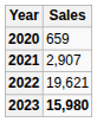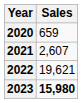 <table class="wikitable">
 <tr>
 <th>Year</th>
 <th>Sales</th>
 </tr>
 <tr>
 <th>2020</th>
 <td>659</td>
 </tr>
 <tr>
 <th>2021</th>
-<td>2,907</td>
+<td>2,607</td>
 </tr>
 <tr>
 <th>2022</th>
 <td>19,621</td>
 </tr>
 <tr>
 <th>2023</th>
 <td><strong>15,980</strong></td>
 </tr>
 </table>
